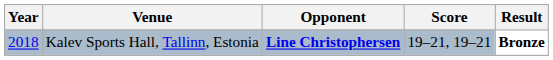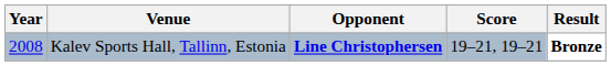 <table class="sortable wikitable" style="font-size: 90%;">
 <tr>
 <th>Year</th>
 <th>Venue</th>
 <th>Opponent</th>
 <th>Score</th>
 <th>Result</th>
 </tr>
 <tr style="background:#AABBCC">
-<td align="center"><a href='#'>2018</a></td>
+<td align="center"><a href='#'>2008</a></td>
 <td align="left">Kalev Sports Hall, <a href='#'>Tallinn</a>, Estonia</td>
 <td align="left"><strong> <a href='#'>Line Christophersen</a></strong></td>
 <td align="left">19–21, 19–21</td>
 <td style="text-align:left; background:white"> <strong>Bronze</strong></td>
 </tr>
 </table>
